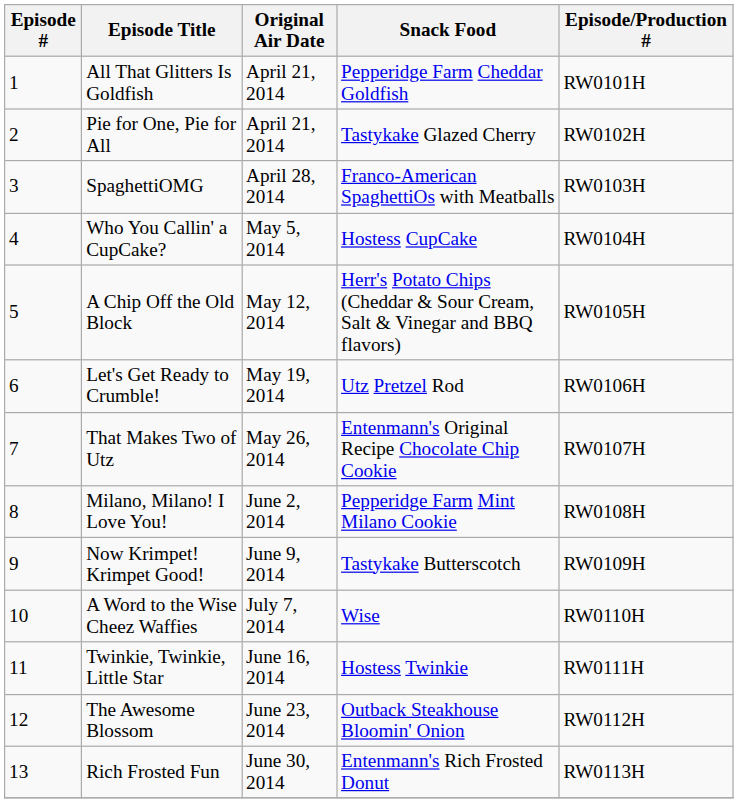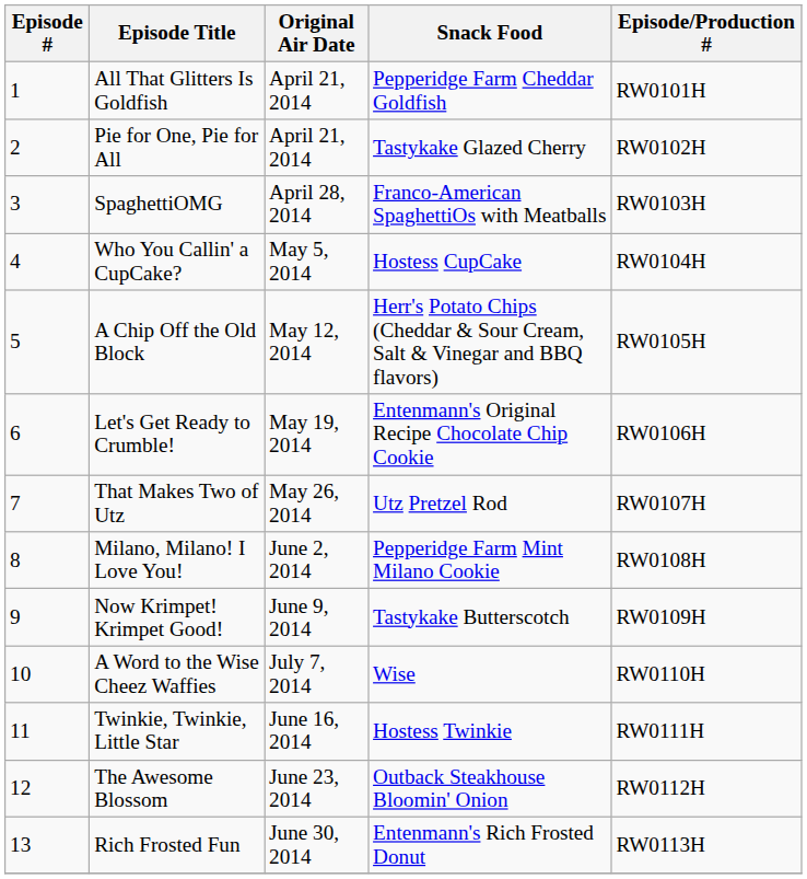 <table class="wikitable">
 <tr>
 <th>Episode #</th>
 <th>Episode Title</th>
 <th>Original Air Date</th>
 <th>Snack Food</th>
 <th>Episode/Production #</th>
 </tr>
 <tr>
 <td>1</td>
 <td>All That Glitters Is Goldfish</td>
 <td>April 21, 2014</td>
 <td><a href='#'>Pepperidge Farm</a> <a href='#'>Cheddar Goldfish</a></td>
 <td>RW0101H</td>
 </tr>
 <tr>
 <td>2</td>
 <td>Pie for One, Pie for All</td>
 <td>April 21, 2014</td>
 <td><a href='#'>Tastykake</a> Glazed Cherry </td>
 <td>RW0102H</td>
 </tr>
 <tr>
 <td>3</td>
 <td>SpaghettiOMG</td>
 <td>April 28, 2014</td>
 <td><a href='#'>Franco-American</a> <a href='#'>SpaghettiOs</a> with Meatballs</td>
 <td>RW0103H</td>
 </tr>
 <tr>
 <td>4</td>
 <td>Who You Callin' a CupCake?</td>
 <td>May 5, 2014</td>
 <td><a href='#'>Hostess</a> <a href='#'>CupCake</a></td>
 <td>RW0104H</td>
 </tr>
 <tr>
 <td>5</td>
 <td>A Chip Off the Old Block</td>
 <td>May 12, 2014</td>
 <td><a href='#'>Herr's</a> <a href='#'>Potato Chips</a> (Cheddar & Sour Cream, Salt & Vinegar and BBQ flavors)</td>
 <td>RW0105H</td>
 </tr>
 <tr>
 <td>6</td>
 <td>Let's Get Ready to Crumble!</td>
 <td>May 19, 2014</td>
-<td><a href='#'>Utz</a> <a href='#'>Pretzel</a> Rod</td>
+<td><a href='#'>Entenmann's</a> Original Recipe <a href='#'>Chocolate Chip Cookie</a></td>
 <td>RW0106H</td>
 </tr>
 <tr>
 <td>7</td>
 <td>That Makes Two of Utz</td>
 <td>May 26, 2014</td>
-<td><a href='#'>Entenmann's</a> Original Recipe <a href='#'>Chocolate Chip Cookie</a></td>
+<td><a href='#'>Utz</a> <a href='#'>Pretzel</a> Rod</td>
 <td>RW0107H</td>
 </tr>
 <tr>
 <td>8</td>
 <td>Milano, Milano! I Love You!</td>
 <td>June 2, 2014</td>
 <td><a href='#'>Pepperidge Farm</a> <a href='#'>Mint Milano Cookie</a></td>
 <td>RW0108H</td>
 </tr>
 <tr>
 <td>9</td>
 <td>Now Krimpet! Krimpet Good!</td>
 <td>June 9, 2014</td>
 <td><a href='#'>Tastykake</a> Butterscotch </td>
 <td>RW0109H</td>
 </tr>
 <tr>
 <td>10</td>
 <td>A Word to the Wise Cheez Waffies</td>
 <td>July 7, 2014</td>
 <td><a href='#'>Wise</a> </td>
 <td>RW0110H</td>
 </tr>
 <tr>
 <td>11</td>
 <td>Twinkie, Twinkie, Little Star</td>
 <td>June 16, 2014</td>
 <td><a href='#'>Hostess</a> <a href='#'>Twinkie</a></td>
 <td>RW0111H</td>
 </tr>
 <tr>
 <td>12</td>
 <td>The Awesome Blossom</td>
 <td>June 23, 2014</td>
 <td><a href='#'>Outback Steakhouse</a> <a href='#'>Bloomin' Onion</a></td>
 <td>RW0112H</td>
 </tr>
 <tr>
 <td>13</td>
 <td>Rich Frosted Fun</td>
 <td>June 30, 2014</td>
 <td><a href='#'>Entenmann's</a> Rich Frosted <a href='#'>Donut</a></td>
 <td>RW0113H</td>
 </tr>
 <tr>
 </tr>
 </table>
